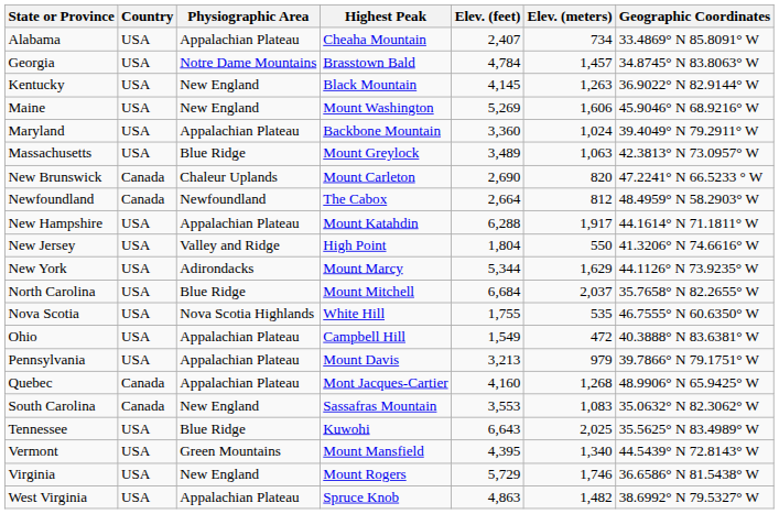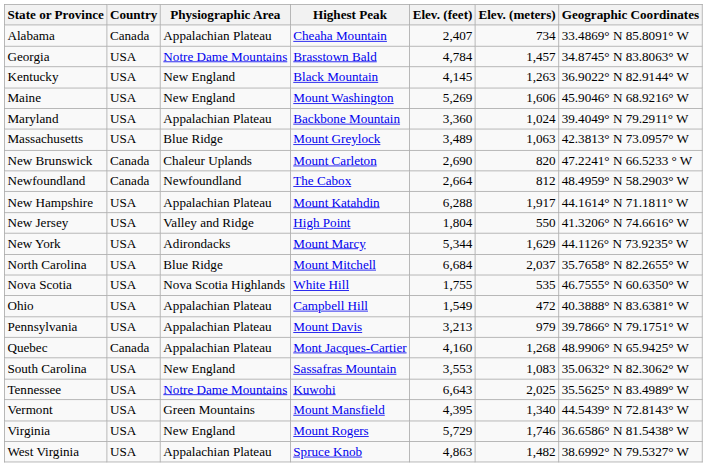 <table class="wikitable sortable">
 <tr>
 <th>State or Province</th>
 <th>Country</th>
 <th>Physiographic Area</th>
 <th>Highest Peak</th>
 <th>Elev. (feet)</th>
 <th>Elev. (meters)</th>
 <th>Geographic Coordinates</th>
 </tr>
 <tr>
 <td>Alabama</td>
-<td>USA</td>
+<td>Canada</td>
 <td>Appalachian Plateau</td>
 <td><a href='#'>Cheaha Mountain</a></td>
 <td align="right">2,407</td>
 <td align="right">734</td>
 <td>33.4869° N 85.8091° W</td>
 </tr>
 <tr>
 <td>Georgia</td>
 <td>USA</td>
 <td><a href='#'>Notre Dame Mountains</a></td>
 <td><a href='#'>Brasstown Bald</a></td>
 <td align="right">4,784</td>
 <td align="right">1,457</td>
 <td>34.8745° N 83.8063° W</td>
 </tr>
 <tr>
 <td>Kentucky</td>
 <td>USA</td>
 <td>New England</td>
 <td><a href='#'>Black Mountain</a></td>
 <td align="right">4,145</td>
 <td align="right">1,263</td>
 <td>36.9022° N 82.9144° W</td>
 </tr>
 <tr>
 <td>Maine</td>
 <td>USA</td>
 <td>New England</td>
 <td><a href='#'>Mount Washington</a></td>
 <td align="right">5,269</td>
 <td align="right">1,606</td>
 <td>45.9046° N 68.9216° W</td>
 </tr>
 <tr>
 <td>Maryland</td>
 <td>USA</td>
 <td>Appalachian Plateau</td>
 <td><a href='#'>Backbone Mountain</a></td>
 <td align="right">3,360</td>
 <td align="right">1,024</td>
 <td>39.4049° N 79.2911° W</td>
 </tr>
 <tr>
 <td>Massachusetts</td>
 <td>USA</td>
 <td>Blue Ridge</td>
 <td><a href='#'>Mount Greylock</a></td>
 <td align="right">3,489</td>
 <td align="right">1,063</td>
 <td>42.3813° N 73.0957° W</td>
 </tr>
 <tr>
 <td>New Brunswick</td>
 <td>Canada</td>
 <td>Chaleur Uplands</td>
 <td><a href='#'>Mount Carleton</a></td>
 <td align="right">2,690</td>
 <td align="right">820</td>
 <td>47.2241° N 66.5233 ° W</td>
 </tr>
 <tr>
 <td>Newfoundland</td>
 <td>Canada</td>
 <td>Newfoundland</td>
 <td><a href='#'>The Cabox</a></td>
 <td align="right">2,664</td>
 <td align="right">812</td>
 <td>48.4959° N 58.2903° W</td>
 </tr>
 <tr>
 <td>New Hampshire</td>
 <td>USA</td>
 <td>Appalachian Plateau</td>
 <td><a href='#'>Mount Katahdin</a></td>
 <td align="right">6,288</td>
 <td align="right">1,917</td>
 <td>44.1614° N 71.1811° W</td>
 </tr>
 <tr>
 <td>New Jersey</td>
 <td>USA</td>
 <td>Valley and Ridge</td>
 <td><a href='#'>High Point</a></td>
 <td align="right">1,804</td>
 <td align="right">550</td>
 <td>41.3206° N 74.6616° W</td>
 </tr>
 <tr>
 <td>New York</td>
 <td>USA</td>
 <td>Adirondacks</td>
 <td><a href='#'>Mount Marcy</a></td>
 <td align="right">5,344</td>
 <td align="right">1,629</td>
 <td>44.1126° N 73.9235° W</td>
 </tr>
 <tr>
 <td>North Carolina</td>
 <td>USA</td>
 <td>Blue Ridge</td>
 <td><a href='#'>Mount Mitchell</a></td>
 <td align="right">6,684</td>
 <td align="right">2,037</td>
 <td>35.7658° N 82.2655° W</td>
 </tr>
 <tr>
 <td>Nova Scotia</td>
 <td>USA</td>
 <td>Nova Scotia Highlands</td>
 <td><a href='#'>White Hill</a></td>
 <td align="right">1,755</td>
 <td align="right">535</td>
 <td>46.7555° N 60.6350° W</td>
 </tr>
 <tr>
 <td>Ohio</td>
 <td>USA</td>
 <td>Appalachian Plateau</td>
 <td><a href='#'>Campbell Hill</a></td>
 <td align="right">1,549</td>
 <td align="right">472</td>
 <td>40.3888° N 83.6381° W</td>
 </tr>
 <tr>
 <td>Pennsylvania</td>
 <td>USA</td>
 <td>Appalachian Plateau</td>
 <td><a href='#'>Mount Davis</a></td>
 <td align="right">3,213</td>
 <td align="right">979</td>
 <td>39.7866° N 79.1751° W</td>
 </tr>
 <tr>
 <td>Quebec</td>
 <td>Canada</td>
 <td>Appalachian Plateau</td>
 <td><a href='#'>Mont Jacques-Cartier</a></td>
 <td align="right">4,160</td>
 <td align="right">1,268</td>
 <td>48.9906° N 65.9425° W</td>
 </tr>
 <tr>
 <td>South Carolina</td>
-<td>Canada</td>
+<td>USA</td>
 <td>New England</td>
 <td><a href='#'>Sassafras Mountain</a></td>
 <td align="right">3,553</td>
 <td align="right">1,083</td>
 <td>35.0632° N 82.3062° W</td>
 </tr>
 <tr>
 <td>Tennessee</td>
 <td>USA</td>
-<td>Blue Ridge</td>
+<td><a href='#'>Notre Dame Mountains</a></td>
 <td><a href='#'>Kuwohi</a></td>
 <td align="right">6,643</td>
 <td align="right">2,025</td>
 <td>35.5625° N 83.4989° W</td>
 </tr>
 <tr>
 <td>Vermont</td>
 <td>USA</td>
 <td>Green Mountains</td>
 <td><a href='#'>Mount Mansfield</a></td>
 <td align="right">4,395</td>
 <td align="right">1,340</td>
 <td>44.5439° N 72.8143° W</td>
 </tr>
 <tr>
 <td>Virginia</td>
 <td>USA</td>
 <td>New England</td>
 <td><a href='#'>Mount Rogers</a></td>
 <td align="right">5,729</td>
 <td align="right">1,746</td>
 <td>36.6586° N 81.5438° W</td>
 </tr>
 <tr>
 <td>West Virginia</td>
 <td>USA</td>
 <td>Appalachian Plateau</td>
 <td><a href='#'>Spruce Knob</a></td>
 <td align="right">4,863</td>
 <td align="right">1,482</td>
 <td>38.6992° N 79.5327° W</td>
 </tr>
 </table>
